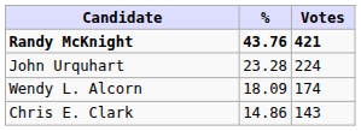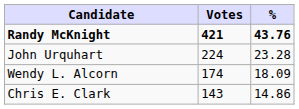 <table class="wikitable">
 <tr>
 <th style="background:#ddf; width:200px;">Candidate</th>
+<th style="background:#ddf; width:50px;">Votes</th>
 <th style="background:#ddf; width:30px;">%</th>
-<th style="background:#ddf; width:50px;">Votes</th>
 </tr>
 <tr>
 <td><strong>Randy McKnight</strong></td>
+<td><strong>421</strong></td>
 <td><strong>43.76</strong></td>
-<td><strong>421</strong></td>
 </tr>
 <tr>
 <td>John Urquhart</td>
+<td>224</td>
 <td>23.28</td>
-<td>224</td>
 </tr>
 <tr>
 <td>Wendy L. Alcorn</td>
+<td>174</td>
 <td>18.09</td>
-<td>174</td>
 </tr>
 <tr>
 <td>Chris E. Clark</td>
+<td>143</td>
 <td>14.86</td>
-<td>143</td>
 </tr>
 </table>
